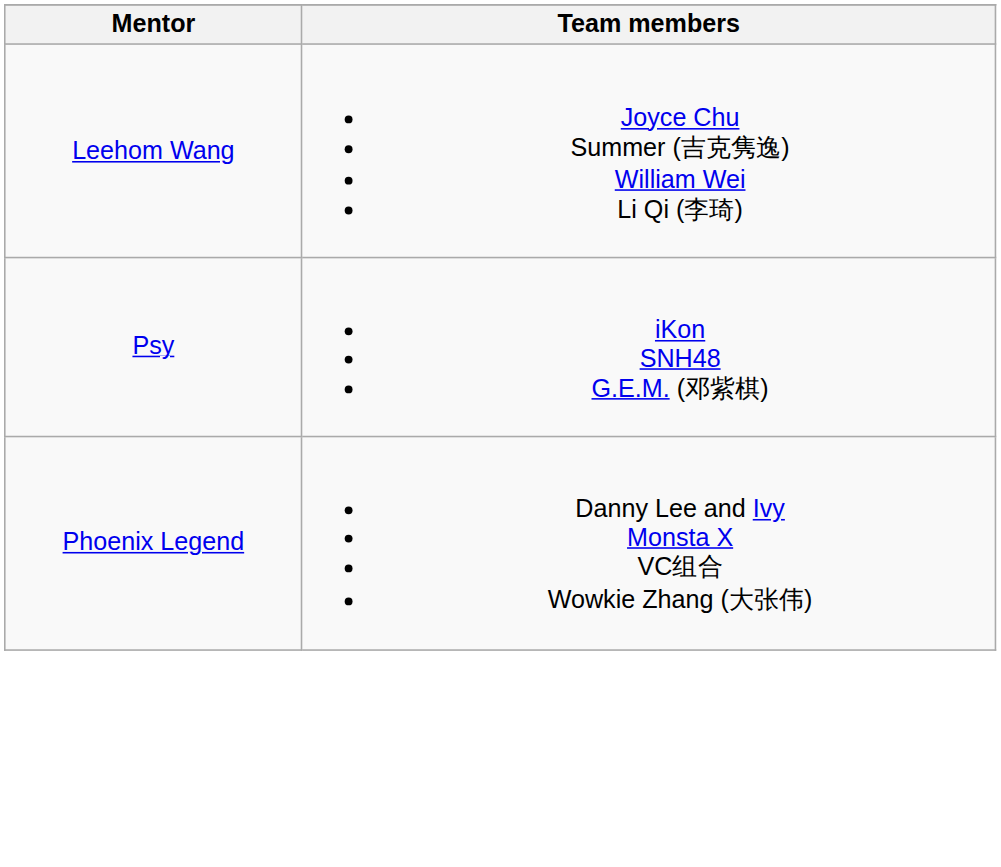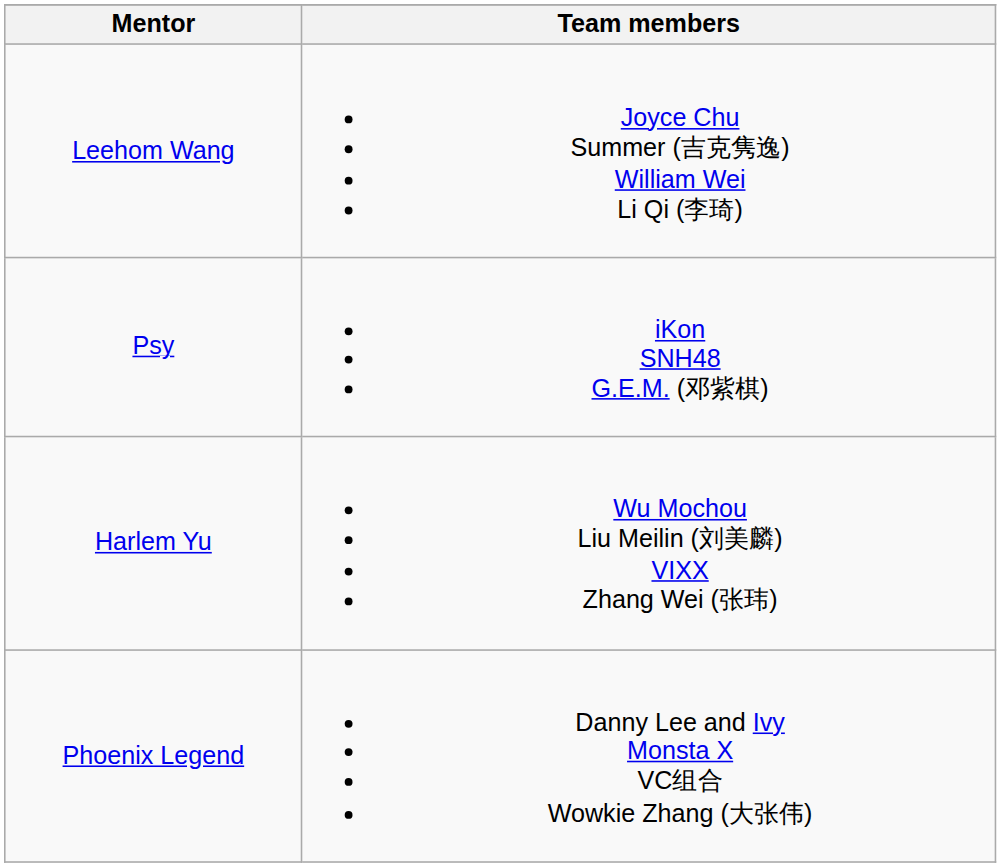 <table class="wikitable" style="text-align:center; width:50%">
 <tr>
 </tr>
 <tr>
 <th scope="col" width=30%>Mentor</th>
 <th scope="col"width=70%>Team members</th>
 </tr>
 <tr>
 <td><a href='#'>Leehom Wang</a></td>
 <td><br><ul><li><a href='#'>Joyce Chu</a></li><li>Summer (吉克隽逸)</li><li><a href='#'>William Wei</a></li><li>Li Qi (李琦)</li></ul></td>
 </tr>
 <tr>
 <td><a href='#'>Psy</a></td>
 <td><br><ul><li><a href='#'>iKon</a></li><li><a href='#'>SNH48</a></li><li><a href='#'>G.E.M.</a> (邓紫棋)</li></ul></td>
 </tr>
 <tr>
+<td><a href='#'>Harlem Yu</a></td>
+<td><br><ul><li><a href='#'>Wu Mochou</a></li><li>Liu Meilin (刘美麟)</li><li><a href='#'>VIXX</a></li><li>Zhang Wei (张玮)</li></ul></td>
+</tr>
+<tr>
 <td><a href='#'>Phoenix Legend</a></td>
 <td><br><ul><li>Danny Lee and <a href='#'>Ivy</a></li><li><a href='#'>Monsta X</a></li><li>VC组合</li><li>Wowkie Zhang (大张伟)</li></ul></td>
 </tr>
 </table>
